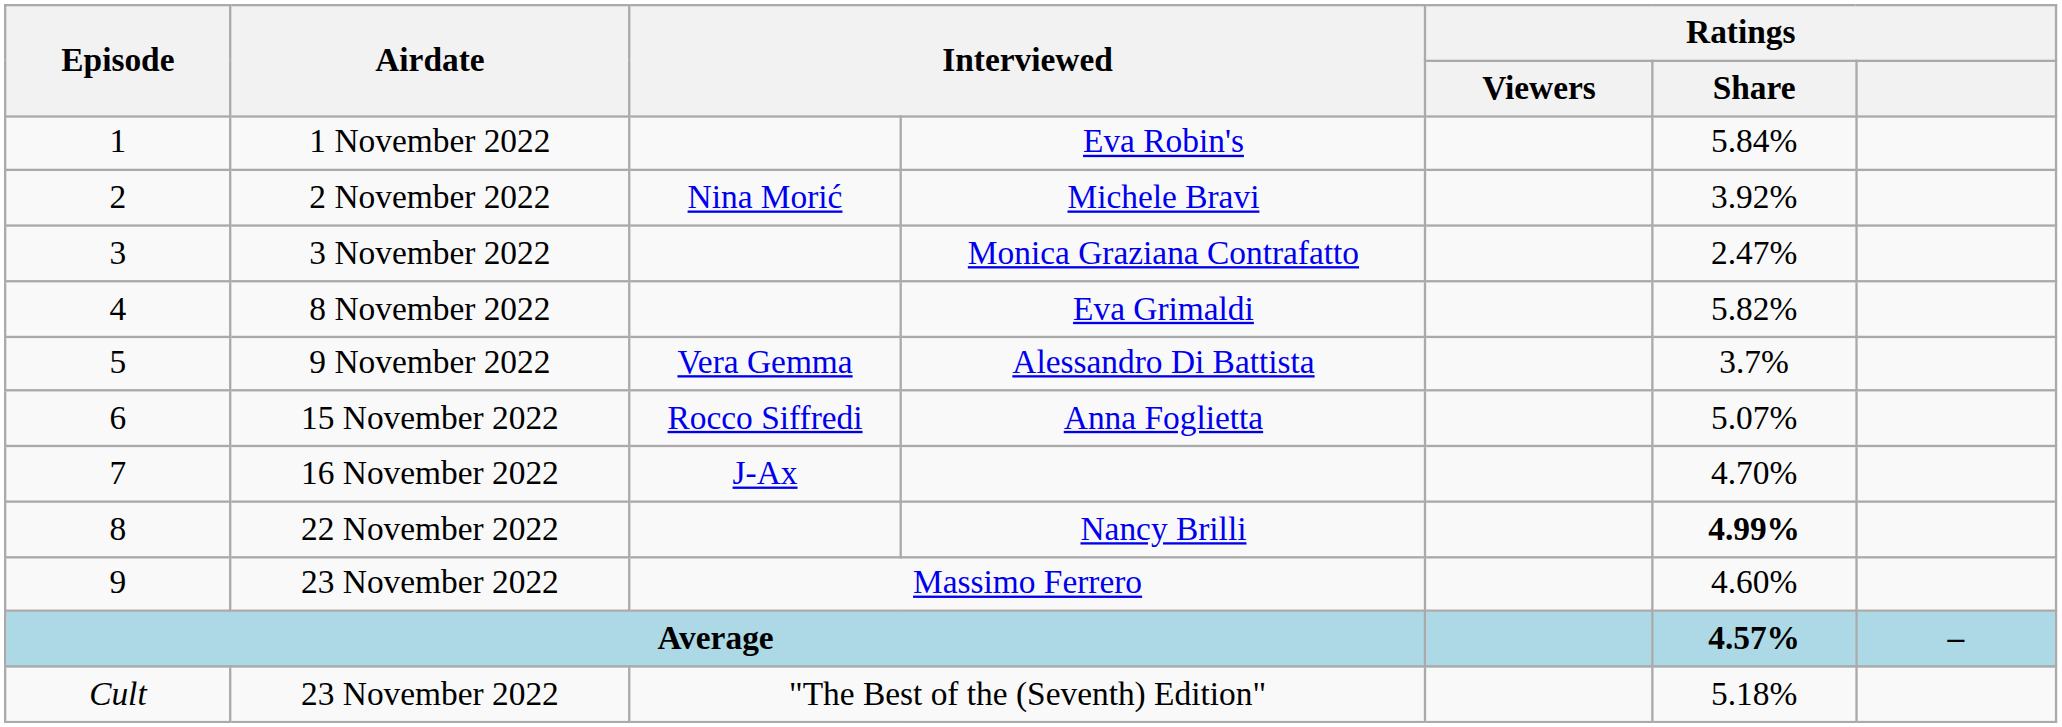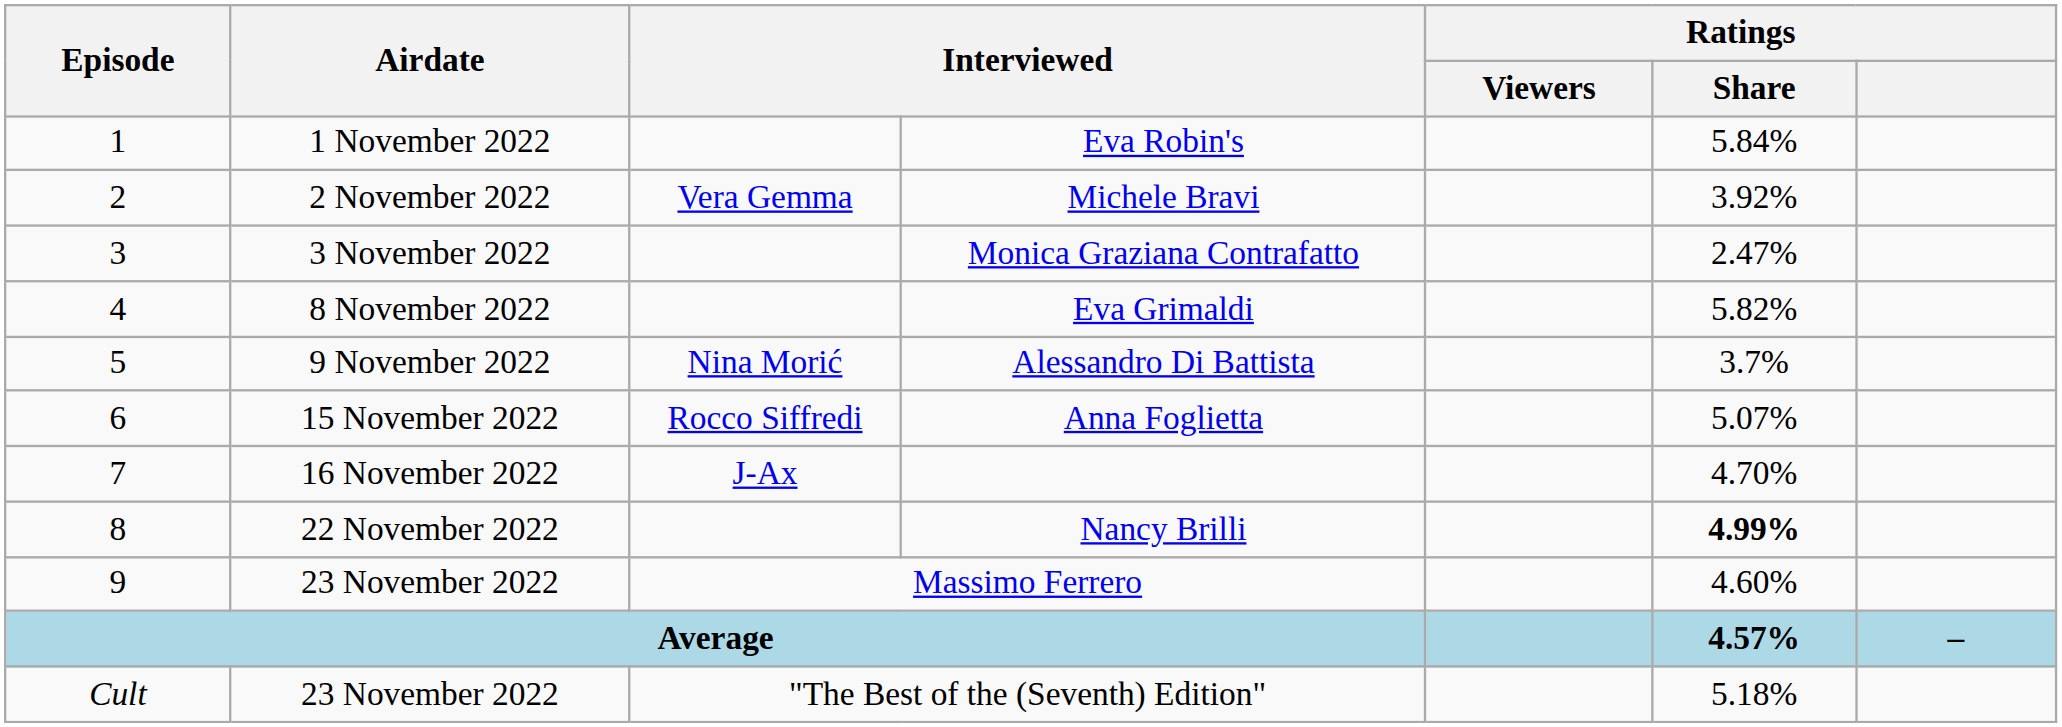 <table class="wikitable" style="font-size:90%; width:70%; text-align:center">
 <tr>
 <th rowspan="2" style="width:5%;">Episode</th>
 <th rowspan="2" style="width:10%;">Airdate</th>
 <th rowspan="2" colspan="2" style="width:20%;">Interviewed</th>
 <th colspan="3">Ratings</th>
 </tr>
 <tr>
 <th style="width:5%;">Viewers</th>
 <th style="width:5%;">Share</th>
 <th style="width:5%;"></th>
 </tr>
 <tr>
 <td>1</td>
 <td>1 November 2022</td>
 <td></td>
 <td><a href='#'>Eva Robin's</a></td>
 <td></td>
 <td>5.84%</td>
 <td></td>
 </tr>
 <tr>
 <td>2</td>
 <td>2 November 2022</td>
-<td><a href='#'>Nina Morić</a></td>
+<td><a href='#'>Vera Gemma</a></td>
 <td><a href='#'>Michele Bravi</a></td>
 <td></td>
 <td>3.92%</td>
 <td></td>
 </tr>
 <tr>
 <td>3</td>
 <td>3 November 2022</td>
 <td></td>
 <td><a href='#'>Monica Graziana Contrafatto</a></td>
 <td></td>
 <td>2.47%</td>
 <td></td>
 </tr>
 <tr>
 <td>4</td>
 <td>8 November 2022</td>
 <td></td>
 <td><a href='#'>Eva Grimaldi</a></td>
 <td></td>
 <td>5.82%</td>
 <td></td>
 </tr>
 <tr>
 <td>5</td>
 <td>9 November 2022</td>
-<td><a href='#'>Vera Gemma</a></td>
+<td><a href='#'>Nina Morić</a></td>
 <td><a href='#'>Alessandro Di Battista</a></td>
 <td></td>
 <td>3.7%</td>
 <td></td>
 </tr>
 <tr>
 <td>6</td>
 <td>15 November 2022</td>
 <td><a href='#'>Rocco Siffredi</a></td>
 <td><a href='#'>Anna Foglietta</a></td>
 <td></td>
 <td>5.07%</td>
 <td></td>
 </tr>
 <tr>
 <td>7</td>
 <td>16 November 2022</td>
 <td><a href='#'>J-Ax</a></td>
 <td></td>
 <td></td>
 <td>4.70%</td>
 <td></td>
 </tr>
 <tr>
 <td>8</td>
 <td>22 November 2022</td>
 <td></td>
 <td><a href='#'>Nancy Brilli</a></td>
 <td></td>
 <td><strong>4.99%</strong></td>
 <td></td>
 </tr>
 <tr>
 <td>9</td>
 <td>23 November 2022</td>
 <td colspan="2"><a href='#'>Massimo Ferrero</a></td>
 <td></td>
 <td>4.60%</td>
 <td></td>
 </tr>
 <tr>
 <td colspan="4" style="background:lightblue"><strong>Average</strong></td>
 <td style="background:lightblue"><strong></strong></td>
 <td style="background:lightblue"><strong>4.57%</strong></td>
 <td style="background:lightblue"><strong>–</strong></td>
 </tr>
 <tr>
 <td><em>Cult</em></td>
 <td>23 November 2022</td>
 <td colspan="2">"The Best of the (Seventh) Edition"</td>
 <td></td>
 <td>5.18%</td>
 <td></td>
 </tr>
 </table>
